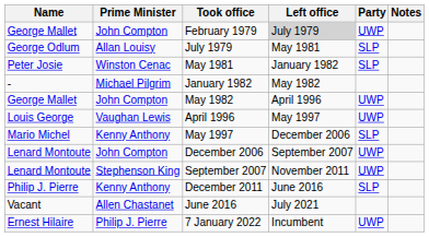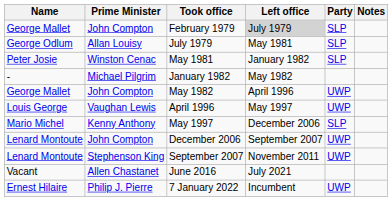 <table class="wikitable">
 <tr>
 <th>Name</th>
 <th>Prime Minister</th>
 <th>Took office</th>
 <th>Left office</th>
 <th>Party</th>
 <th>Notes</th>
 </tr>
 <tr>
 <td><a href='#'>George Mallet</a></td>
 <td><a href='#'>John Compton</a></td>
 <td>February 1979</td>
 <td style="background: lightgrey;">July 1979</td>
-<td><a href='#'>UWP</a></td>
+<td><a href='#'>SLP</a></td>
 <td></td>
 </tr>
 <tr>
 <td><a href='#'>George Odlum</a></td>
 <td><a href='#'>Allan Louisy</a></td>
 <td>July 1979</td>
 <td>May 1981</td>
 <td><a href='#'>SLP</a></td>
 <td></td>
 </tr>
 <tr>
 <td><a href='#'>Peter Josie</a></td>
 <td><a href='#'>Winston Cenac</a></td>
 <td>May 1981</td>
 <td>January 1982</td>
 <td><a href='#'>SLP</a></td>
 <td></td>
 </tr>
 <tr>
 <td>-</td>
 <td><a href='#'>Michael Pilgrim</a></td>
 <td>January 1982</td>
 <td>May 1982</td>
 <td></td>
 <td></td>
 </tr>
 <tr>
 <td><a href='#'>George Mallet</a></td>
 <td><a href='#'>John Compton</a></td>
 <td>May 1982</td>
 <td>April 1996</td>
 <td><a href='#'>UWP</a></td>
 <td></td>
 </tr>
 <tr>
 <td><a href='#'>Louis George</a></td>
 <td><a href='#'>Vaughan Lewis</a></td>
 <td>April 1996</td>
 <td>May 1997</td>
 <td><a href='#'>UWP</a></td>
 <td></td>
 </tr>
 <tr>
 <td><a href='#'>Mario Michel</a></td>
 <td><a href='#'>Kenny Anthony</a></td>
 <td>May 1997</td>
 <td>December 2006</td>
 <td><a href='#'>SLP</a></td>
 <td></td>
 </tr>
 <tr>
 <td><a href='#'>Lenard Montoute</a></td>
 <td><a href='#'>John Compton</a></td>
 <td>December 2006</td>
 <td>September 2007</td>
 <td><a href='#'>UWP</a></td>
 <td></td>
 </tr>
 <tr>
 <td><a href='#'>Lenard Montoute</a></td>
 <td><a href='#'>Stephenson King</a></td>
 <td>September 2007</td>
 <td>November 2011</td>
 <td><a href='#'>UWP</a></td>
 <td></td>
 </tr>
 <tr>
-<td><a href='#'>Philip J. Pierre</a></td>
-<td><a href='#'>Kenny Anthony</a></td>
-<td>December 2011</td>
-<td>June 2016</td>
-<td><a href='#'>SLP</a></td>
-<td></td>
-</tr>
-<tr>
 <td>Vacant</td>
 <td><a href='#'>Allen Chastanet</a></td>
 <td>June 2016</td>
 <td>July 2021</td>
 <td></td>
 <td></td>
 </tr>
 <tr>
 <td><a href='#'>Ernest Hilaire</a></td>
 <td><a href='#'>Philip J. Pierre</a></td>
 <td>7 January 2022</td>
 <td>Incumbent</td>
 <td><a href='#'>UWP</a></td>
 <td></td>
 </tr>
 </table>
